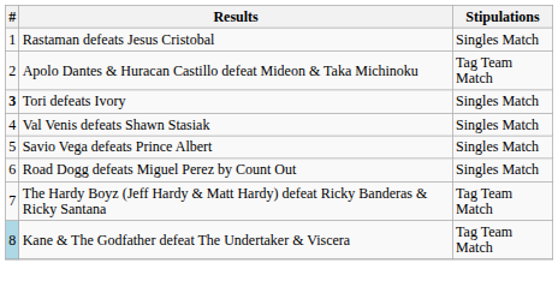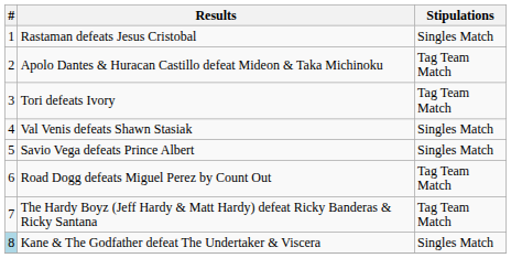 <table class="wikitable">
 <tr>
 <th>#</th>
 <th>Results</th>
 <th>Stipulations</th>
 </tr>
 <tr>
 <td>1</td>
 <td>Rastaman defeats Jesus Cristobal</td>
 <td>Singles Match</td>
 </tr>
 <tr>
 <td>2</td>
 <td>Apolo Dantes & Huracan Castillo defeat Mideon & Taka Michinoku</td>
 <td>Tag Team Match</td>
 </tr>
 <tr>
-<td><strong>3</strong></td>
+<td>3</td>
 <td>Tori defeats Ivory</td>
-<td>Singles Match</td>
+<td>Tag Team Match</td>
 </tr>
 <tr>
 <td>4</td>
 <td>Val Venis defeats Shawn Stasiak</td>
 <td>Singles Match</td>
 </tr>
 <tr>
 <td>5</td>
 <td>Savio Vega defeats Prince Albert</td>
 <td>Singles Match</td>
 </tr>
 <tr>
 <td>6</td>
 <td>Road Dogg defeats Miguel Perez by Count Out</td>
-<td>Singles Match</td>
+<td>Tag Team Match</td>
 </tr>
 <tr>
 <td>7</td>
 <td>The Hardy Boyz (Jeff Hardy & Matt Hardy) defeat Ricky Banderas & Ricky Santana</td>
 <td>Tag Team Match</td>
 </tr>
 <tr>
 <td style="background: lightblue;">8</td>
 <td>Kane & The Godfather defeat The Undertaker & Viscera</td>
-<td>Tag Team Match</td>
+<td>Singles Match</td>
 </tr>
 <tr>
 </tr>
 </table>
